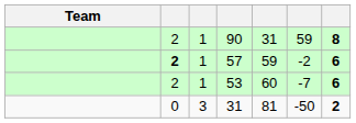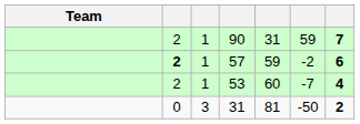 <table class="wikitable" style="text-align:center;">
 <tr>
 <th style="width:10.5em;">Team</th>
 <th style="width:1.5em;"></th>
 <th style="width:1.5em;"></th>
 <th style="width:2.0em;"></th>
 <th style="width:2.0em;"></th>
 <th style="width:2.0em;"></th>
 <th style="width:1.5em;"></th>
 </tr>
 <tr bgcolor=#cfc>
 <td align="left"></td>
 <td>2</td>
 <td>1</td>
 <td>90</td>
 <td>31</td>
 <td>59</td>
-<td><strong>8</strong></td>
+<td><strong>7</strong></td>
 </tr>
 <tr bgcolor=#cfc>
 <td align="left"></td>
 <td><strong>2</strong></td>
 <td>1</td>
 <td>57</td>
 <td>59</td>
 <td>-2</td>
 <td><strong>6</strong></td>
 </tr>
 <tr bgcolor=#cfc>
 <td align="left"></td>
 <td>2</td>
 <td>1</td>
 <td>53</td>
 <td>60</td>
 <td>-7</td>
-<td><strong>6</strong></td>
+<td><strong>4</strong></td>
 </tr>
 <tr>
 <td align="left"></td>
 <td>0</td>
 <td>3</td>
 <td>31</td>
 <td>81</td>
 <td>-50</td>
 <td><strong>2</strong></td>
 </tr>
 </table>
